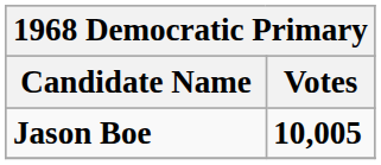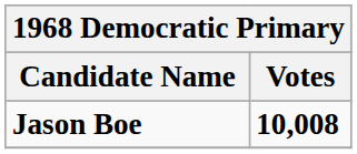 <table class="wikitable">
 <tr>
 <th colspan="3">1968 Democratic Primary</th>
 </tr>
 <tr>
 <th>Candidate Name</th>
 <th colspan="2">Votes </th>
 </tr>
 <tr>
 <td><strong>Jason Boe </strong></td>
-<td><strong>10,005</strong></td>
+<td><strong>10,008</strong></td>
 </tr>
 <tr>
 </tr>
 </table>
